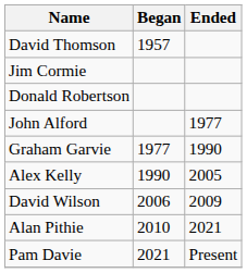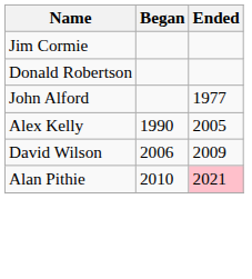 <table class="wikitable">
 <tr>
 <th>Name</th>
 <th>Began</th>
 <th>Ended</th>
-</tr>
-<tr>
-<td>David Thomson</td>
-<td>1957</td>
-<td></td>
 </tr>
 <tr>
 <td>Jim Cormie</td>
 <td></td>
 <td></td>
 </tr>
 <tr>
 <td>Donald Robertson</td>
 <td></td>
 <td></td>
 </tr>
 <tr>
 <td>John Alford</td>
 <td></td>
 <td>1977</td>
 </tr>
 <tr>
-<td>Graham Garvie</td>
-<td>1977</td>
-<td>1990</td>
-</tr>
-<tr>
 <td>Alex Kelly</td>
 <td>1990</td>
 <td>2005</td>
 </tr>
 <tr>
 <td>David Wilson</td>
 <td>2006</td>
 <td>2009</td>
 </tr>
 <tr>
 <td>Alan Pithie</td>
 <td>2010</td>
-<td>2021</td>
-</tr>
-<tr>
-<td>Pam Davie</td>
-<td>2021</td>
-<td>Present</td>
+<td style="background: pink;">2021</td>
 </tr>
 <tr>
 </tr>
 </table>
